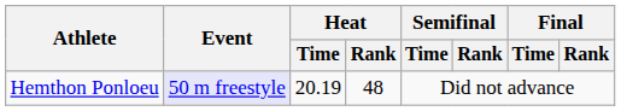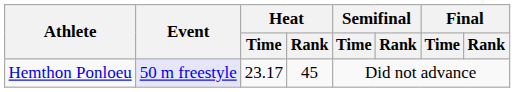 <table class=wikitable style="font-size:90%">
 <tr>
 <th rowspan="2">Athlete</th>
 <th rowspan="2">Event</th>
 <th colspan="2">Heat</th>
 <th colspan="2">Semifinal</th>
 <th colspan="2">Final</th>
 </tr>
 <tr style="font-size:95%">
 <th>Time</th>
 <th>Rank</th>
 <th>Time</th>
 <th>Rank</th>
 <th>Time</th>
 <th>Rank</th>
 </tr>
 <tr align=center>
 <td align=left><a href='#'>Hemthon Ponloeu</a></td>
 <td align=left style="background: lavender;"><a href='#'>50 m freestyle</a></td>
-<td>20.19</td>
-<td>48</td>
+<td>23.17</td>
+<td>45</td>
 <td colspan=4>Did not advance</td>
 </tr>
 </table>
